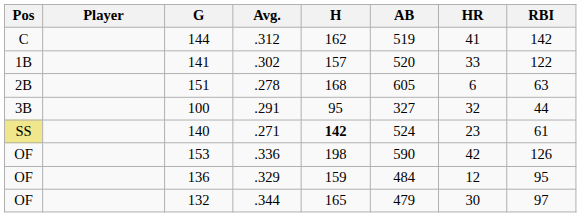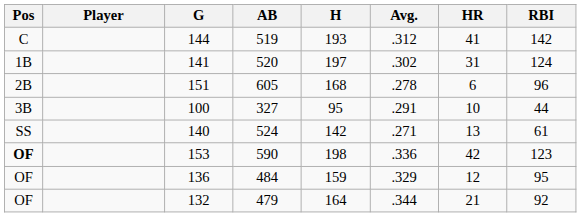 <table class="wikitable sortable">
 <tr>
 <th bgcolor="#DDDDFF" width="5%">Pos</th>
 <th bgcolor="#DDDDFF" width="16%">Player</th>
 <th bgcolor="#DDDDFF" width="9%">G</th>
+<th bgcolor="#DDDDFF" width="9%">AB</th>
+<th bgcolor="#DDDDFF" width="9%">H</th>
 <th bgcolor="#DDDDFF" width="9%">Avg.</th>
-<th bgcolor="#DDDDFF" width="9%">H</th>
-<th bgcolor="#DDDDFF" width="9%">AB</th>
 <th bgcolor="#DDDDFF" width="9%">HR</th>
 <th bgcolor="#DDDDFF" width="9%">RBI</th>
 </tr>
 <tr align="center">
 <td>C</td>
 <td></td>
 <td>144</td>
+<td>519</td>
+<td>193</td>
 <td>.312</td>
-<td>162</td>
-<td>519</td>
 <td>41</td>
 <td>142</td>
 </tr>
 <tr align="center">
 <td>1B</td>
 <td></td>
 <td>141</td>
+<td>520</td>
+<td>197</td>
 <td>.302</td>
-<td>157</td>
-<td>520</td>
-<td>33</td>
-<td>122</td>
+<td>31</td>
+<td>124</td>
 </tr>
 <tr align="center">
 <td>2B</td>
 <td></td>
 <td>151</td>
+<td>605</td>
+<td>168</td>
 <td>.278</td>
-<td>168</td>
-<td>605</td>
 <td>6</td>
-<td>63</td>
+<td>96</td>
 </tr>
 <tr align="center">
 <td>3B</td>
 <td></td>
 <td>100</td>
+<td>327</td>
+<td>95</td>
 <td>.291</td>
-<td>95</td>
-<td>327</td>
-<td>32</td>
+<td>10</td>
 <td>44</td>
 </tr>
 <tr align="center">
-<td style="background: khaki;">SS</td>
+<td>SS</td>
 <td></td>
 <td>140</td>
+<td>524</td>
+<td>142</td>
 <td>.271</td>
-<td><strong>142</strong></td>
-<td>524</td>
-<td>23</td>
+<td>13</td>
 <td>61</td>
 </tr>
 <tr align="center">
-<td>OF</td>
+<td><strong>OF</strong></td>
 <td></td>
 <td>153</td>
+<td>590</td>
+<td>198</td>
 <td>.336</td>
-<td>198</td>
-<td>590</td>
 <td>42</td>
-<td>126</td>
+<td>123</td>
 </tr>
 <tr align="center">
 <td>OF</td>
 <td></td>
 <td>136</td>
+<td>484</td>
+<td>159</td>
 <td>.329</td>
-<td>159</td>
-<td>484</td>
 <td>12</td>
 <td>95</td>
 </tr>
 <tr align="center">
 <td>OF</td>
 <td></td>
 <td>132</td>
+<td>479</td>
+<td>164</td>
 <td>.344</td>
-<td>165</td>
-<td>479</td>
-<td>30</td>
-<td>97</td>
+<td>21</td>
+<td>92</td>
 </tr>
 </table>
